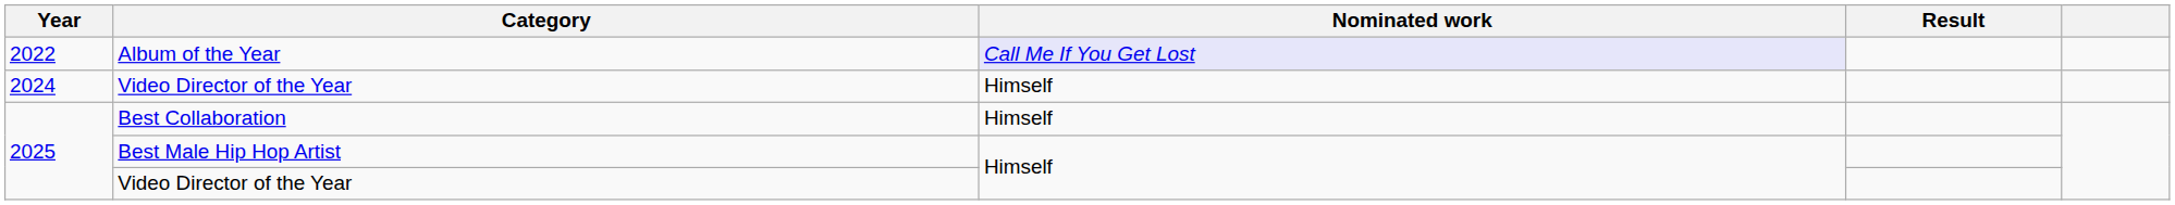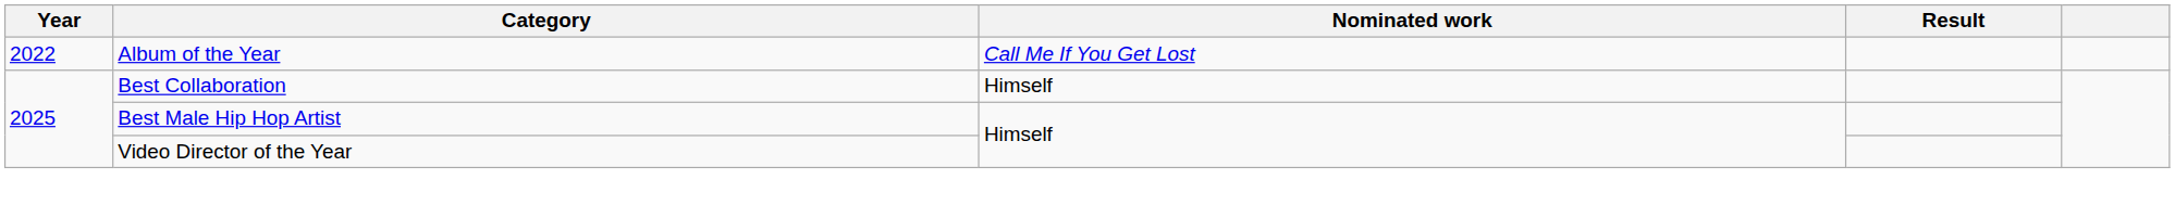 <table class="wikitable" style="width:85%;">
 <tr>
 <th width=5%>Year</th>
 <th style="width:40%;">Category</th>
 <th style="width:40%;">Nominated work</th>
 <th style="width:10%;">Result</th>
 <th width=5%></th>
 </tr>
 <tr>
 <td><a href='#'>2022</a></td>
 <td><a href='#'>Album of the Year</a></td>
-<td style="background: lavender;"><em><a href='#'>Call Me If You Get Lost</a></em></td>
-<td></td>
-<td align="center"></td>
-</tr>
-<tr>
-<td><a href='#'>2024</a></td>
-<td><a href='#'>Video Director of the Year</a></td>
-<td>Himself</td>
+<td><em><a href='#'>Call Me If You Get Lost</a></em></td>
 <td></td>
 <td align="center"></td>
 </tr>
 <tr>
 <td rowspan="3"><a href='#'>2025</a></td>
 <td><a href='#'>Best Collaboration</a></td>
 <td>Himself</td>
 <td></td>
 <td align="center"rowspan="3"></td>
 </tr>
 <tr>
 <td><a href='#'>Best Male Hip Hop Artist</a></td>
 <td rowspan="2">Himself</td>
 <td></td>
 </tr>
 <tr>
 <td>Video Director of the Year</td>
 <td></td>
 </tr>
 </table>
